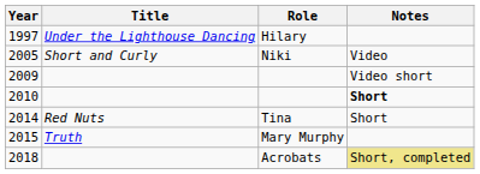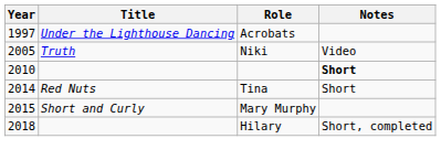 <table class="wikitable sortable">
 <tr>
 <th>Year</th>
 <th>Title</th>
 <th>Role</th>
 <th class="unsortable">Notes</th>
 </tr>
 <tr>
 <td>1997</td>
 <td><em><a href='#'>Under the Lighthouse Dancing</a></em></td>
-<td>Hilary</td>
+<td>Acrobats</td>
 <td></td>
 </tr>
 <tr>
 <td>2005</td>
-<td><em>Short and Curly</em></td>
+<td><em><a href='#'>Truth</a></em></td>
 <td>Niki</td>
 <td>Video</td>
-</tr>
-<tr>
-<td>2009</td>
-<td><em></em></td>
-<td></td>
-<td>Video short</td>
 </tr>
 <tr>
 <td>2010</td>
 <td><em></em></td>
 <td></td>
 <td><strong>Short</strong></td>
 </tr>
 <tr>
 <td>2014</td>
 <td><em>Red Nuts</em></td>
 <td>Tina</td>
 <td>Short</td>
 </tr>
 <tr>
 <td>2015</td>
-<td><em><a href='#'>Truth</a></em></td>
+<td><em>Short and Curly</em></td>
 <td>Mary Murphy</td>
 <td></td>
 </tr>
 <tr>
 <td>2018</td>
 <td><em></em></td>
-<td>Acrobats</td>
-<td style="background: khaki;">Short, completed</td>
+<td>Hilary</td>
+<td>Short, completed</td>
 </tr>
 </table>
